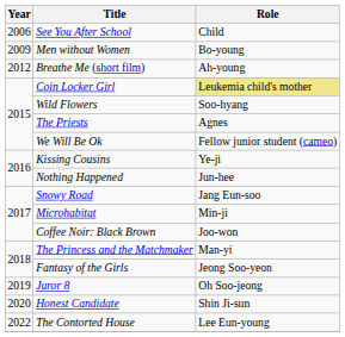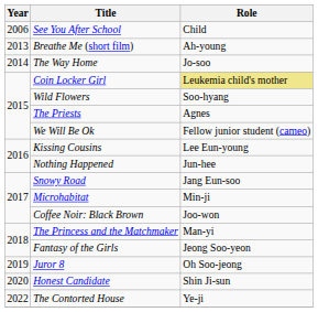 <table class="wikitable sortable">
 <tr>
 <th>Year</th>
 <th>Title</th>
 <th>Role</th>
 </tr>
 <tr>
 <td>2006</td>
 <td><em><a href='#'>See You After School</a></em></td>
 <td>Child</td>
 </tr>
 <tr>
-<td>2009</td>
-<td><em>Men without Women</em></td>
-<td>Bo-young</td>
+<td>2013</td>
+<td><em>Breathe Me</em> (<a href='#'>short film</a>)</td>
+<td>Ah-young</td>
 </tr>
 <tr>
-<td>2012</td>
-<td><em>Breathe Me</em> (<a href='#'>short film</a>)</td>
-<td>Ah-young</td>
+<td>2014</td>
+<td><em>The Way Home</em></td>
+<td>Jo-soo</td>
 </tr>
 <tr>
 <td rowspan=4>2015</td>
 <td><em><a href='#'>Coin Locker Girl</a></em></td>
 <td style="background: khaki;">Leukemia child's mother</td>
 </tr>
 <tr>
 <td><em>Wild Flowers</em></td>
 <td>Soo-hyang</td>
 </tr>
 <tr>
 <td><em><a href='#'>The Priests</a></em></td>
 <td>Agnes</td>
 </tr>
 <tr>
 <td><em>We Will Be Ok</em></td>
 <td>Fellow junior student (<a href='#'>cameo</a>)</td>
 </tr>
 <tr>
 <td rowspan=2>2016</td>
 <td><em>Kissing Cousins</em></td>
-<td>Ye-ji</td>
+<td>Lee Eun-young</td>
 </tr>
 <tr>
 <td><em>Nothing Happened</em></td>
 <td>Jun-hee</td>
 </tr>
 <tr>
 <td rowspan=3>2017</td>
 <td><em><a href='#'>Snowy Road</a></em></td>
 <td>Jang Eun-soo</td>
 </tr>
 <tr>
 <td><em><a href='#'>Microhabitat</a></em></td>
 <td>Min-ji</td>
 </tr>
 <tr>
 <td><em>Coffee Noir: Black Brown</em></td>
 <td>Joo-won</td>
 </tr>
 <tr>
 <td rowspan=2>2018</td>
 <td><em><a href='#'>The Princess and the Matchmaker</a></em></td>
 <td>Man-yi</td>
 </tr>
 <tr>
 <td><em>Fantasy of the Girls</em></td>
 <td>Jeong Soo-yeon</td>
 </tr>
 <tr>
 <td>2019</td>
 <td><em><a href='#'>Juror 8</a></em></td>
 <td>Oh Soo-jeong</td>
 </tr>
 <tr>
 <td>2020</td>
 <td><em><a href='#'>Honest Candidate</a></em></td>
 <td>Shin Ji-sun</td>
 </tr>
 <tr>
 <td>2022</td>
 <td><em>The Contorted House</em></td>
-<td>Lee Eun-young</td>
+<td>Ye-ji</td>
 </tr>
 <tr>
 </tr>
 </table>
